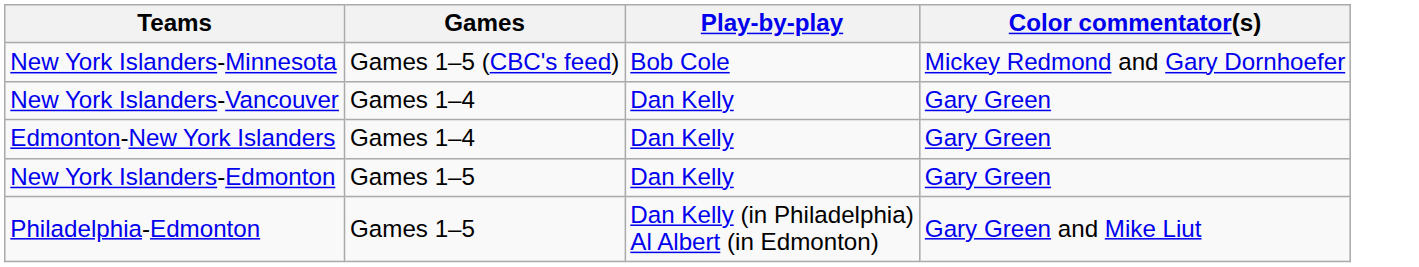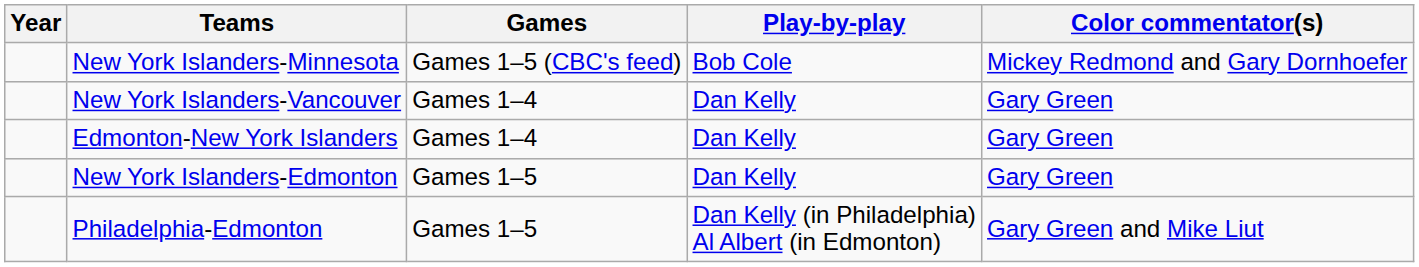 <table class="wikitable">
 <tr>
+<th>Year</th>
 <th>Teams</th>
 <th>Games</th>
 <th><a href='#'>Play-by-play</a></th>
 <th><a href='#'>Color commentator</a>(s)</th>
 </tr>
 <tr>
+<td></td>
 <td><a href='#'>New York Islanders</a>-<a href='#'>Minnesota</a></td>
 <td>Games 1–5 (<a href='#'>CBC's feed</a>)</td>
 <td><a href='#'>Bob Cole</a></td>
 <td><a href='#'>Mickey Redmond</a> and <a href='#'>Gary Dornhoefer</a></td>
 </tr>
 <tr>
+<td></td>
 <td><a href='#'>New York Islanders</a>-<a href='#'>Vancouver</a></td>
 <td>Games 1–4</td>
 <td><a href='#'>Dan Kelly</a></td>
 <td><a href='#'>Gary Green</a></td>
 </tr>
 <tr>
+<td></td>
 <td><a href='#'>Edmonton</a>-<a href='#'>New York Islanders</a></td>
 <td>Games 1–4</td>
 <td><a href='#'>Dan Kelly</a></td>
 <td><a href='#'>Gary Green</a></td>
 </tr>
 <tr>
+<td></td>
 <td><a href='#'>New York Islanders</a>-<a href='#'>Edmonton</a></td>
 <td>Games 1–5</td>
 <td><a href='#'>Dan Kelly</a></td>
 <td><a href='#'>Gary Green</a></td>
 </tr>
 <tr>
+<td></td>
 <td><a href='#'>Philadelphia</a>-<a href='#'>Edmonton</a></td>
 <td>Games 1–5</td>
 <td><a href='#'>Dan Kelly</a> (in Philadelphia)<br><a href='#'>Al Albert</a> (in Edmonton)</td>
 <td><a href='#'>Gary Green</a> and <a href='#'>Mike Liut</a></td>
 </tr>
 </table>
